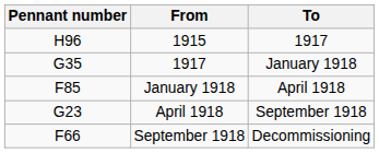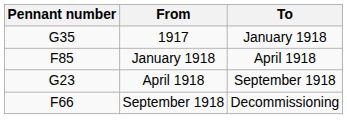 <table class="wikitable" style="text-align:center">
 <tr>
 <th>Pennant number</th>
 <th>From</th>
 <th>To</th>
-</tr>
-<tr>
-<td>H96</td>
-<td>1915</td>
-<td>1917</td>
 </tr>
 <tr>
 <td>G35</td>
 <td>1917</td>
 <td>January 1918</td>
 </tr>
 <tr>
 <td>F85</td>
 <td>January 1918</td>
 <td>April 1918</td>
 </tr>
 <tr>
 <td>G23</td>
 <td>April 1918</td>
 <td>September 1918</td>
 </tr>
 <tr>
 <td>F66</td>
 <td>September 1918</td>
 <td>Decommissioning</td>
 </tr>
 </table>
